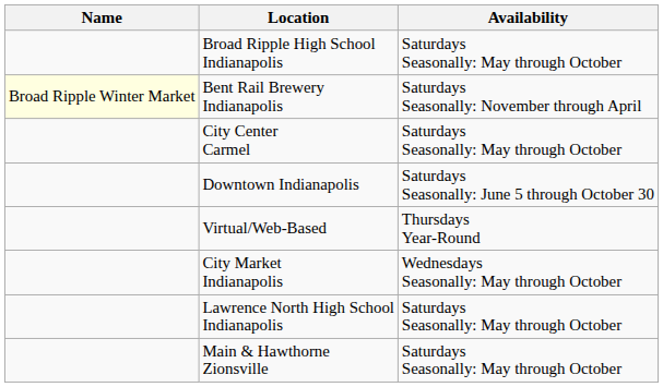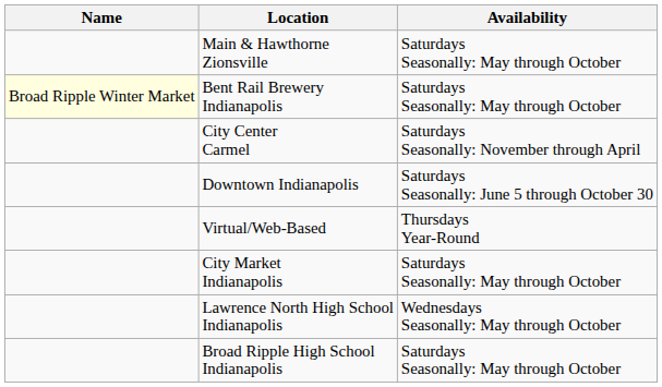 <table class="wikitable">
 <tr>
 <th>Name</th>
 <th>Location</th>
 <th>Availability</th>
 </tr>
 <tr>
 <td></td>
-<td>Broad Ripple High School<br>Indianapolis</td>
+<td>Main & Hawthorne<br>Zionsville</td>
 <td>Saturdays<br>Seasonally: May through October</td>
 </tr>
 <tr>
 <td style="background: lightyellow;">Broad Ripple Winter Market</td>
 <td>Bent Rail Brewery<br>Indianapolis</td>
-<td>Saturdays<br>Seasonally: November through April</td>
+<td>Saturdays<br>Seasonally: May through October</td>
 </tr>
 <tr>
 <td></td>
 <td>City Center<br>Carmel</td>
-<td>Saturdays<br>Seasonally: May through October</td>
+<td>Saturdays<br>Seasonally: November through April</td>
 </tr>
 <tr>
 <td></td>
 <td>Downtown Indianapolis</td>
 <td>Saturdays<br>Seasonally: June 5 through October 30</td>
 </tr>
 <tr>
 <td></td>
 <td>Virtual/Web-Based</td>
 <td>Thursdays<br>Year-Round</td>
 </tr>
 <tr>
 <td></td>
 <td>City Market<br>Indianapolis</td>
+<td>Saturdays<br>Seasonally: May through October</td>
+</tr>
+<tr>
+<td></td>
+<td>Lawrence North High School<br>Indianapolis</td>
 <td>Wednesdays<br>Seasonally: May through October</td>
 </tr>
 <tr>
 <td></td>
-<td>Lawrence North High School<br>Indianapolis</td>
-<td>Saturdays<br>Seasonally: May through October</td>
-</tr>
-<tr>
-<td></td>
-<td>Main & Hawthorne<br>Zionsville</td>
+<td>Broad Ripple High School<br>Indianapolis</td>
 <td>Saturdays<br>Seasonally: May through October</td>
 </tr>
 </table>
